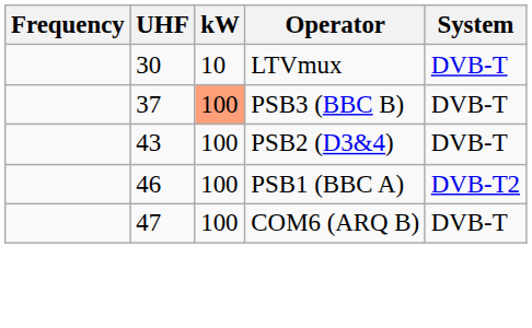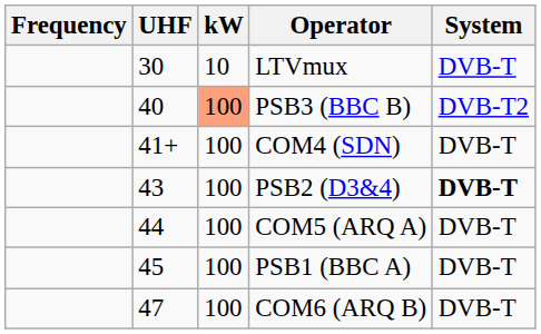 <table class="wikitable sortable">
 <tr>
 <th>Frequency</th>
 <th>UHF</th>
 <th>kW</th>
 <th>Operator</th>
 <th>System</th>
 </tr>
 <tr>
 <td></td>
 <td>30</td>
 <td>10</td>
 <td>LTVmux</td>
 <td><a href='#'>DVB-T</a></td>
 </tr>
 <tr>
 <td></td>
-<td>37</td>
+<td>40</td>
 <td style="background: lightsalmon;">100</td>
 <td>PSB3 (<a href='#'>BBC</a> B)</td>
+<td><a href='#'>DVB-T2</a></td>
+</tr>
+<tr>
+<td></td>
+<td>41+</td>
+<td>100</td>
+<td>COM4 (<a href='#'>SDN</a>)</td>
 <td>DVB-T</td>
 </tr>
 <tr>
 <td></td>
 <td>43</td>
 <td>100</td>
 <td>PSB2 (<a href='#'>D3&4</a>)</td>
+<td><strong>DVB-T</strong></td>
+</tr>
+<tr>
+<td></td>
+<td>44</td>
+<td>100</td>
+<td>COM5 (ARQ A)</td>
 <td>DVB-T</td>
 </tr>
 <tr>
 <td></td>
-<td>46</td>
+<td>45</td>
 <td>100</td>
 <td>PSB1 (BBC A)</td>
-<td><a href='#'>DVB-T2</a></td>
+<td>DVB-T</td>
 </tr>
 <tr>
 <td></td>
 <td>47</td>
 <td>100</td>
 <td>COM6 (ARQ B)</td>
 <td>DVB-T</td>
 </tr>
 </table>
